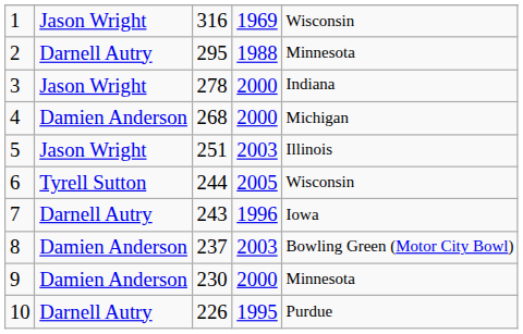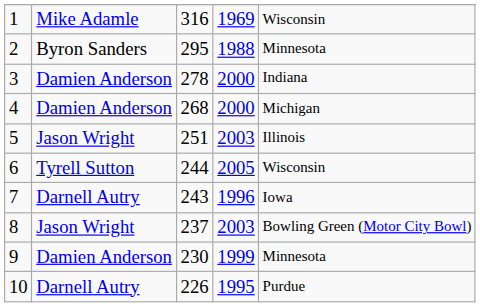 <table class="wikitable">
 <tr>
 </tr>
 <tr>
 <td>1</td>
-<td><a href='#'>Jason Wright</a></td>
+<td><a href='#'>Mike Adamle</a></td>
 <td>316</td>
 <td><a href='#'>1969</a></td>
 <td style="font-size:80%;">Wisconsin</td>
 </tr>
 <tr>
 <td>2</td>
-<td><a href='#'>Darnell Autry</a></td>
+<td>Byron Sanders</td>
 <td>295</td>
 <td><a href='#'>1988</a></td>
 <td style="font-size:80%;">Minnesota</td>
 </tr>
 <tr>
 <td>3</td>
-<td><a href='#'>Jason Wright</a></td>
+<td><a href='#'>Damien Anderson</a></td>
 <td>278</td>
 <td><a href='#'>2000</a></td>
 <td style="font-size:80%;">Indiana</td>
 </tr>
 <tr>
 <td>4</td>
 <td><a href='#'>Damien Anderson</a></td>
 <td>268</td>
 <td><a href='#'>2000</a></td>
 <td style="font-size:80%;">Michigan</td>
 </tr>
 <tr>
 <td>5</td>
 <td><a href='#'>Jason Wright</a></td>
 <td>251</td>
 <td><a href='#'>2003</a></td>
 <td style="font-size:80%;">Illinois</td>
 </tr>
 <tr>
 <td>6</td>
 <td><a href='#'>Tyrell Sutton</a></td>
 <td>244</td>
 <td><a href='#'>2005</a></td>
 <td style="font-size:80%;">Wisconsin</td>
 </tr>
 <tr>
 <td>7</td>
 <td><a href='#'>Darnell Autry</a></td>
 <td>243</td>
 <td><a href='#'>1996</a></td>
 <td style="font-size:80%;">Iowa</td>
 </tr>
 <tr>
 <td>8</td>
-<td><a href='#'>Damien Anderson</a></td>
+<td><a href='#'>Jason Wright</a></td>
 <td>237</td>
 <td><a href='#'>2003</a></td>
 <td style="font-size:80%;">Bowling Green (<a href='#'>Motor City Bowl</a>)</td>
 </tr>
 <tr>
 <td>9</td>
 <td><a href='#'>Damien Anderson</a></td>
 <td>230</td>
-<td><a href='#'>2000</a></td>
+<td><a href='#'>1999</a></td>
 <td style="font-size:80%;">Minnesota</td>
 </tr>
 <tr>
 <td>10</td>
 <td><a href='#'>Darnell Autry</a></td>
 <td>226</td>
 <td><a href='#'>1995</a></td>
 <td style="font-size:80%;">Purdue</td>
 </tr>
 </table>
